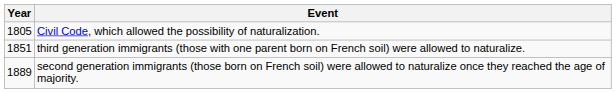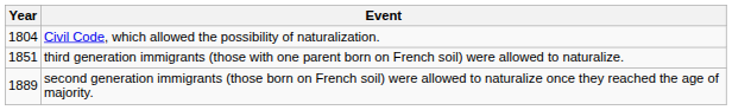 <table class="wikitable">
 <tr>
 <th>Year</th>
 <th>Event</th>
 </tr>
 <tr>
-<td>1805</td>
+<td>1804</td>
 <td><a href='#'>Civil Code</a>, which allowed the possibility of naturalization.</td>
 </tr>
 <tr>
 <td>1851</td>
 <td>third generation immigrants (those with one parent born on French soil) were allowed to naturalize.</td>
 </tr>
 <tr>
 <td>1889</td>
 <td>second generation immigrants (those born on French soil) were allowed to naturalize once they reached the age of majority.</td>
 </tr>
 </table>
